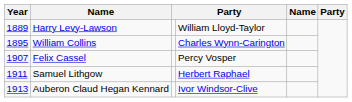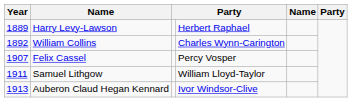 <table class="wikitable">
 <tr>
 <th>Year</th>
 <th>Name</th>
 <th colspan=2>Party</th>
 <th>Name</th>
 <th colspan=2>Party</th>
 </tr>
 <tr>
 <td><a href='#'>1889</a></td>
 <td><a href='#'>Harry Levy-Lawson</a></td>
 <td></td>
-<td>William Lloyd-Taylor</td>
+<td><a href='#'>Herbert Raphael</a></td>
 <td></td>
 </tr>
 <tr>
-<td><a href='#'>1895</a></td>
+<td><a href='#'>1892</a></td>
 <td><a href='#'>William Collins</a></td>
 <td></td>
 <td><a href='#'>Charles Wynn-Carington</a></td>
 <td></td>
 </tr>
 <tr>
 <td><a href='#'>1907</a></td>
 <td><a href='#'>Felix Cassel</a></td>
 <td></td>
 <td>Percy Vosper</td>
 <td></td>
 </tr>
 <tr>
 <td><a href='#'>1911</a></td>
 <td>Samuel Lithgow</td>
 <td></td>
-<td><a href='#'>Herbert Raphael</a></td>
+<td>William Lloyd-Taylor</td>
 <td></td>
 </tr>
 <tr>
 <td><a href='#'>1913</a></td>
 <td>Auberon Claud Hegan Kennard</td>
 <td></td>
 <td><a href='#'>Ivor Windsor-Clive</a></td>
 <td></td>
 </tr>
 </table>
